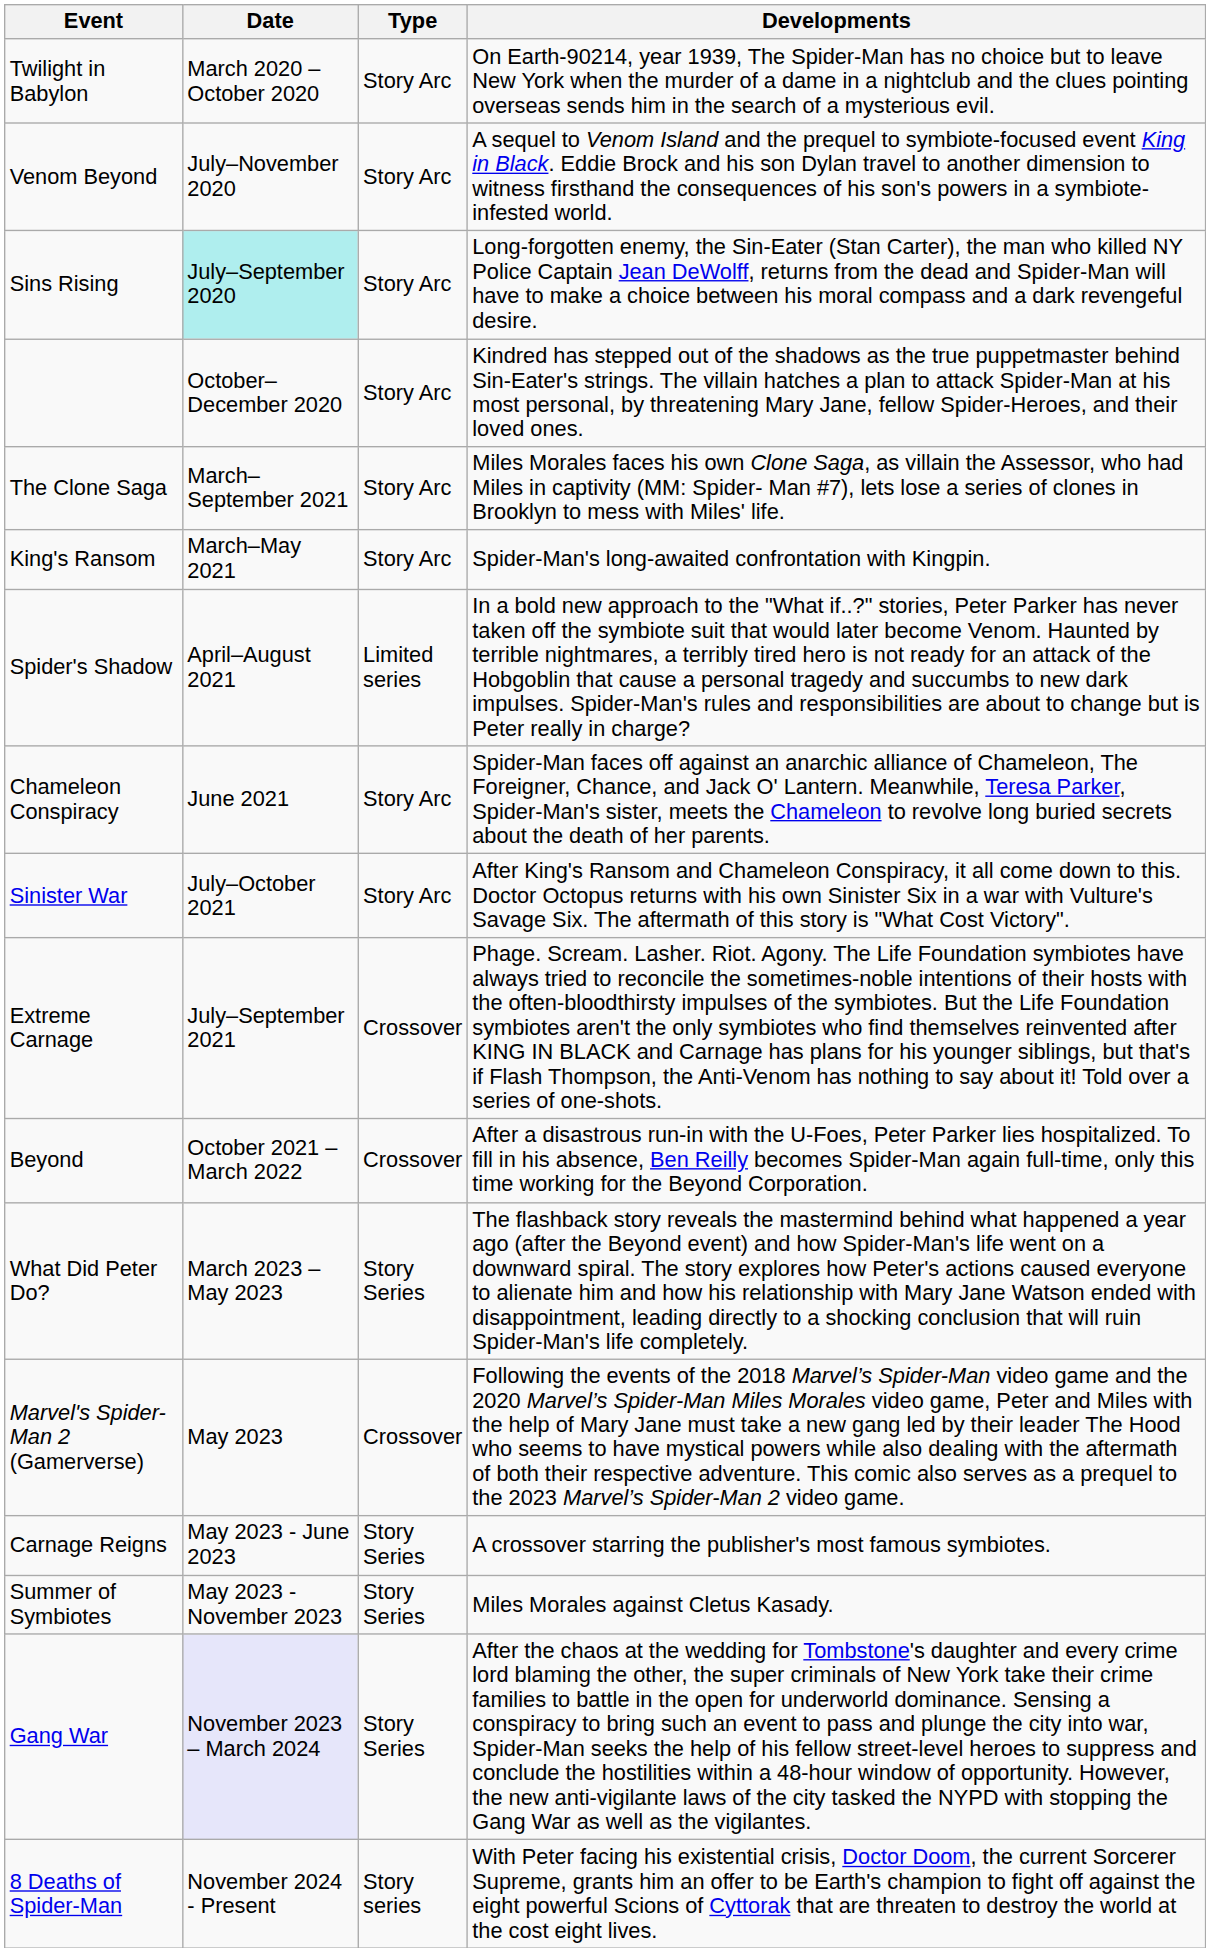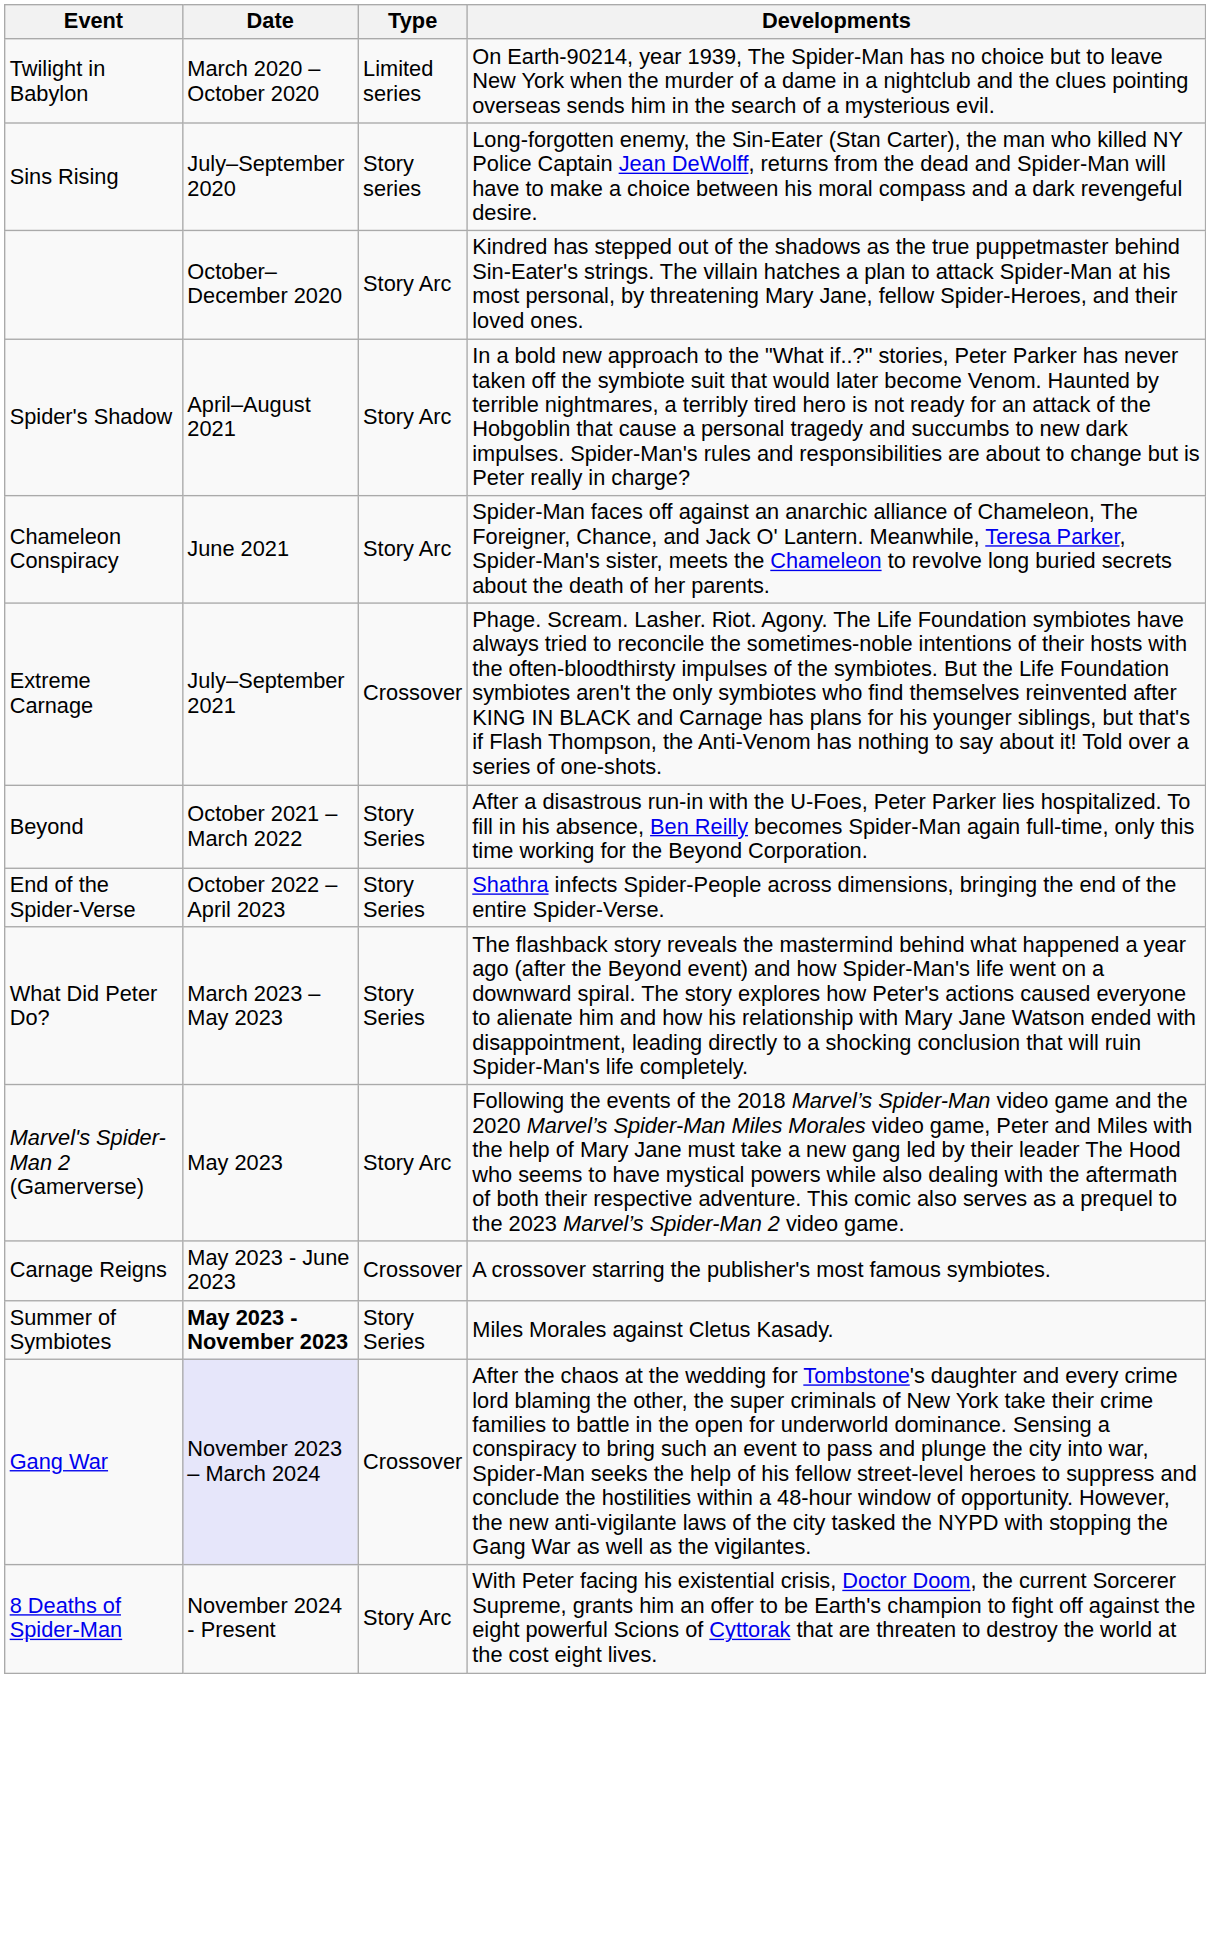 <table class="wikitable" style="width:100%;">
 <tr>
 <th width=15%>Event</th>
 <th width=15%>Date</th>
 <th width=5%>Type</th>
 <th width=70%>Developments</th>
 </tr>
 <tr>
 <td>Twilight in Babylon</td>
 <td>March 2020 – October 2020</td>
-<td>Story Arc</td>
+<td>Limited series</td>
 <td>On Earth-90214, year 1939, The Spider-Man has no choice but to leave New York when the murder of a dame in a nightclub and the clues pointing overseas sends him in the search of a mysterious evil.</td>
 </tr>
 <tr>
-<td>Venom Beyond</td>
-<td>July–November 2020</td>
-<td>Story Arc</td>
-<td>A sequel to <em>Venom Island</em> and the prequel to symbiote-focused event <em><a href='#'>King in Black</a></em>. Eddie Brock and his son Dylan travel to another dimension to witness firsthand the consequences of his son's powers in a symbiote-infested world.</td>
-</tr>
-<tr>
 <td>Sins Rising</td>
-<td style="background: paleturquoise;">July–September 2020</td>
-<td>Story Arc</td>
+<td>July–September 2020</td>
+<td>Story series</td>
 <td>Long-forgotten enemy, the Sin-Eater (Stan Carter), the man who killed NY Police Captain <a href='#'>Jean DeWolff</a>, returns from the dead and Spider-Man will have to make a choice between his moral compass and a dark revengeful desire.</td>
 </tr>
 <tr>
 <td></td>
 <td>October–December 2020</td>
 <td>Story Arc</td>
 <td>Kindred has stepped out of the shadows as the true puppetmaster behind Sin-Eater's strings. The villain hatches a plan to attack Spider-Man at his most personal, by threatening Mary Jane, fellow Spider-Heroes, and their loved ones.</td>
 </tr>
 <tr>
-<td>The Clone Saga</td>
-<td>March–September 2021</td>
-<td>Story Arc</td>
-<td>Miles Morales faces his own <em>Clone Saga</em>, as villain the Assessor, who had Miles in captivity (MM: Spider- Man #7), lets lose a series of clones in Brooklyn to mess with Miles' life.</td>
-</tr>
-<tr>
-<td>King's Ransom</td>
-<td>March–May 2021</td>
-<td>Story Arc</td>
-<td>Spider-Man's long-awaited confrontation with Kingpin.</td>
-</tr>
-<tr>
 <td>Spider's Shadow</td>
 <td>April–August 2021</td>
-<td>Limited series</td>
+<td>Story Arc</td>
 <td>In a bold new approach to the "What if..?" stories, Peter Parker has never taken off the symbiote suit that would later become Venom. Haunted by terrible nightmares, a terribly tired hero is not ready for an attack of the Hobgoblin that cause a personal tragedy and succumbs to new dark impulses. Spider-Man's rules and responsibilities are about to change but is Peter really in charge?</td>
 </tr>
 <tr>
 <td>Chameleon Conspiracy</td>
 <td>June 2021</td>
 <td>Story Arc</td>
 <td>Spider-Man faces off against an anarchic alliance of Chameleon, The Foreigner, Chance, and Jack O' Lantern. Meanwhile, <a href='#'>Teresa Parker</a>, Spider-Man's sister,  meets the <a href='#'>Chameleon</a> to revolve long buried secrets about the death of her parents.</td>
-</tr>
-<tr>
-<td><a href='#'>Sinister War</a></td>
-<td>July–October 2021</td>
-<td>Story Arc</td>
-<td>After King's Ransom and Chameleon Conspiracy, it all come down to this. Doctor Octopus returns with his own Sinister Six in a war with Vulture's Savage Six. The aftermath of this story is "What Cost Victory".</td>
 </tr>
 <tr>
 <td>Extreme Carnage</td>
 <td>July–September 2021</td>
 <td>Crossover</td>
 <td>Phage. Scream. Lasher. Riot. Agony. The Life Foundation symbiotes have always tried to reconcile the sometimes-noble intentions of their hosts with the often-bloodthirsty impulses of the symbiotes. But the Life Foundation symbiotes aren't the only symbiotes who find themselves reinvented after KING IN BLACK and Carnage has plans for his younger siblings, but that's if Flash Thompson, the Anti-Venom has nothing to say about it! Told over a series of one-shots.</td>
 </tr>
 <tr>
 <td>Beyond</td>
 <td>October 2021 – March 2022</td>
-<td>Crossover</td>
+<td>Story Series</td>
 <td>After a disastrous run-in with the U-Foes, Peter Parker lies hospitalized. To fill in his absence, <a href='#'>Ben Reilly</a> becomes Spider-Man again full-time, only this time working for the Beyond Corporation.</td>
+</tr>
+<tr>
+<td>End of the Spider-Verse</td>
+<td>October 2022 – April 2023</td>
+<td>Story Series</td>
+<td><a href='#'>Shathra</a> infects Spider-People across dimensions, bringing the end of the entire Spider-Verse.</td>
 </tr>
 <tr>
 <td>What Did Peter Do?</td>
 <td>March 2023 – May 2023</td>
 <td>Story Series</td>
 <td>The flashback story reveals the mastermind behind what happened a year ago (after the Beyond event) and how Spider-Man's life went on a downward spiral. The story explores how Peter's actions caused everyone to alienate him and how his relationship with Mary Jane Watson ended with disappointment, leading directly to a shocking conclusion that will ruin Spider-Man's life completely.</td>
 </tr>
 <tr>
 <td><em>Marvel's Spider-Man 2</em> (Gamerverse)</td>
 <td>May 2023</td>
-<td>Crossover</td>
+<td>Story Arc</td>
 <td>Following the events of the 2018 <em>Marvel’s Spider-Man</em> video game and the 2020 <em>Marvel’s Spider-Man Miles Morales</em> video game, Peter and Miles with the help of Mary Jane must take a new gang led by their leader The Hood who seems to have mystical powers while also dealing with the aftermath of both their respective adventure. This comic also serves as a prequel to the 2023 <em>Marvel’s Spider-Man 2</em> video game.</td>
 </tr>
 <tr>
 <td>Carnage Reigns</td>
 <td>May 2023 - June 2023</td>
-<td>Story Series</td>
+<td>Crossover</td>
 <td>A crossover starring the publisher's most famous symbiotes.</td>
 </tr>
 <tr>
 <td>Summer of Symbiotes</td>
-<td>May 2023 - November 2023</td>
+<td><strong>May 2023 - November 2023</strong></td>
 <td>Story Series</td>
 <td>Miles Morales against Cletus Kasady.</td>
 </tr>
 <tr>
 <td><a href='#'>Gang War</a></td>
 <td style="background: lavender;">November 2023 – March 2024</td>
-<td>Story Series</td>
+<td>Crossover</td>
 <td>After the chaos at the wedding for <a href='#'>Tombstone</a>'s daughter and every crime lord blaming the other, the super criminals of New York take their crime families to battle in the open for underworld dominance. Sensing a conspiracy to bring such an event to pass and plunge the city into war, Spider-Man seeks the help of his fellow street-level heroes to suppress and conclude the hostilities within a 48-hour window of opportunity. However, the new anti-vigilante laws of the city tasked the NYPD with stopping the Gang War as well as the vigilantes.</td>
 </tr>
 <tr>
 <td><a href='#'>8 Deaths of Spider-Man</a></td>
 <td>November 2024 - Present</td>
-<td>Story series</td>
+<td>Story Arc</td>
 <td>With Peter facing his existential crisis, <a href='#'>Doctor Doom</a>, the current Sorcerer Supreme, grants him an offer to be Earth's champion to fight off against the eight powerful Scions of <a href='#'>Cyttorak</a> that are threaten to destroy the world at the cost eight lives.</td>
 </tr>
 </table>
